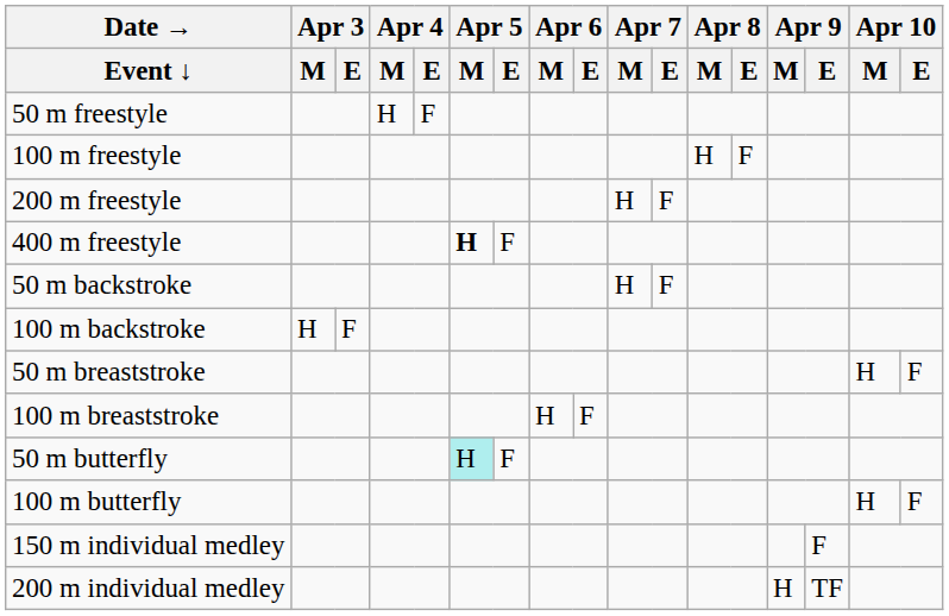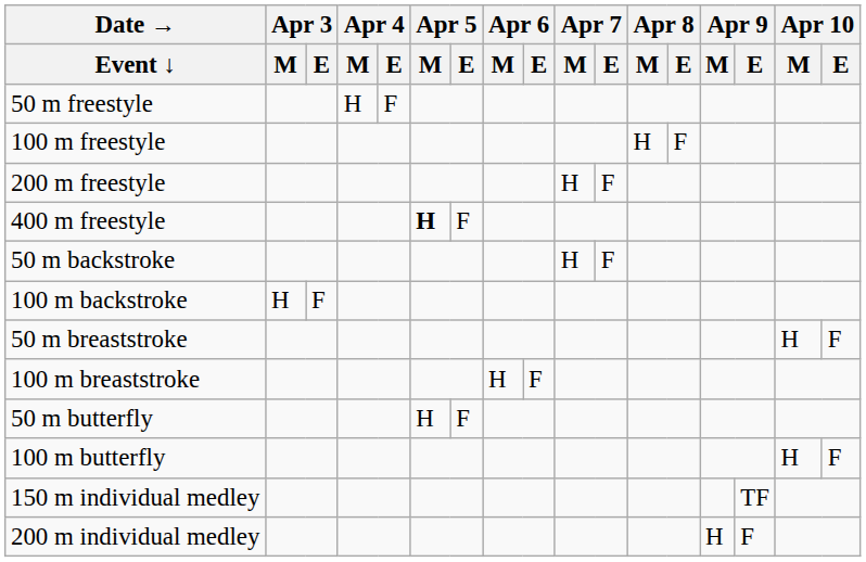 <table class="wikitable swimming-schedule floatleft">
 <tr>
 <th>Date →</th>
 <th colspan="2">Apr 3</th>
 <th colspan="2">Apr 4</th>
 <th colspan="2">Apr 5</th>
 <th colspan="2">Apr 6</th>
 <th colspan="2">Apr 7</th>
 <th colspan="2">Apr 8</th>
 <th colspan="2">Apr 9</th>
 <th colspan="2">Apr 10</th>
 </tr>
 <tr>
 <th>Event   ↓</th>
 <th>M</th>
 <th>E</th>
 <th>M</th>
 <th>E</th>
 <th>M</th>
 <th>E</th>
 <th>M</th>
 <th>E</th>
 <th>M</th>
 <th>E</th>
 <th>M</th>
 <th>E</th>
 <th>M</th>
 <th>E</th>
 <th>M</th>
 <th>E</th>
 </tr>
 <tr>
 <td class="event">50 m freestyle</td>
 <td colspan=2></td>
 <td class="heats">H</td>
 <td class="final">F</td>
 <td colspan=2></td>
 <td colspan=2></td>
 <td colspan=2></td>
 <td colspan=2></td>
 <td colspan=2></td>
 <td colspan=2></td>
 </tr>
 <tr>
 <td class="event">100 m freestyle</td>
 <td colspan=2></td>
 <td colspan=2></td>
 <td colspan=2></td>
 <td colspan=2></td>
 <td colspan=2></td>
 <td class="heats">H</td>
 <td class="final">F</td>
 <td colspan=2></td>
 <td colspan=2></td>
 </tr>
 <tr>
 <td class="event">200 m freestyle</td>
 <td colspan=2></td>
 <td colspan=2></td>
 <td colspan=2></td>
 <td colspan=2></td>
 <td class="heats">H</td>
 <td class="final">F</td>
 <td colspan=2></td>
 <td colspan=2></td>
 <td colspan=2></td>
 </tr>
 <tr>
 <td class="event">400 m freestyle</td>
 <td colspan=2></td>
 <td colspan=2></td>
 <td class="heats"><strong>H</strong></td>
 <td class="final">F</td>
 <td colspan=2></td>
 <td colspan=2></td>
 <td colspan=2></td>
 <td colspan=2></td>
 <td colspan=2></td>
 </tr>
 <tr>
 <td class="event">50 m backstroke</td>
 <td colspan=2></td>
 <td colspan=2></td>
 <td colspan=2></td>
 <td colspan=2></td>
 <td class="heats">H</td>
 <td class="final">F</td>
 <td colspan=2></td>
 <td colspan=2></td>
 <td colspan=2></td>
 </tr>
 <tr>
 <td class="event">100 m backstroke</td>
 <td class="heats">H</td>
 <td class="final">F</td>
 <td colspan=2></td>
 <td colspan=2></td>
 <td colspan=2></td>
 <td colspan=2></td>
 <td colspan=2></td>
 <td colspan=2></td>
 <td colspan=2></td>
 </tr>
 <tr>
 <td class="event">50 m breaststroke</td>
 <td colspan=2></td>
 <td colspan=2></td>
 <td colspan=2></td>
 <td colspan=2></td>
 <td colspan=2></td>
 <td colspan=2></td>
 <td colspan=2></td>
 <td class="heats">H</td>
 <td class="final">F</td>
 </tr>
 <tr>
 <td class="event">100 m breaststroke</td>
 <td colspan=2></td>
 <td colspan=2></td>
 <td colspan=2></td>
 <td class="heats">H</td>
 <td class="final">F</td>
 <td colspan=2></td>
 <td colspan=2></td>
 <td colspan=2></td>
 <td colspan=2></td>
 </tr>
 <tr>
 <td class="event">50 m butterfly</td>
 <td colspan=2></td>
 <td colspan=2></td>
-<td class="heats" style="background: paleturquoise;">H</td>
+<td class="heats">H</td>
 <td class="final">F</td>
 <td colspan=2></td>
 <td colspan=2></td>
 <td colspan=2></td>
 <td colspan=2></td>
 <td colspan=2></td>
 </tr>
 <tr>
 <td class="event">100 m butterfly</td>
 <td colspan=2></td>
 <td colspan=2></td>
 <td colspan=2></td>
 <td colspan=2></td>
 <td colspan=2></td>
 <td colspan=2></td>
 <td colspan=2></td>
 <td class="heats">H</td>
 <td class="final">F</td>
 </tr>
 <tr>
 <td class="event">150 m individual medley</td>
 <td colspan=2></td>
 <td colspan=2></td>
 <td colspan=2></td>
 <td colspan=2></td>
 <td colspan=2></td>
 <td colspan=2></td>
 <td></td>
-<td class="final">F</td>
+<td class="timed-final">TF</td>
 <td colspan=2></td>
 </tr>
 <tr>
 <td class="event">200 m individual medley</td>
 <td colspan=2></td>
 <td colspan=2></td>
 <td colspan=2></td>
 <td colspan=2></td>
 <td colspan=2></td>
 <td colspan=2></td>
 <td class="heats">H</td>
-<td class="timed-final">TF</td>
+<td class="final">F</td>
 <td colspan=2></td>
 </tr>
 </table>
